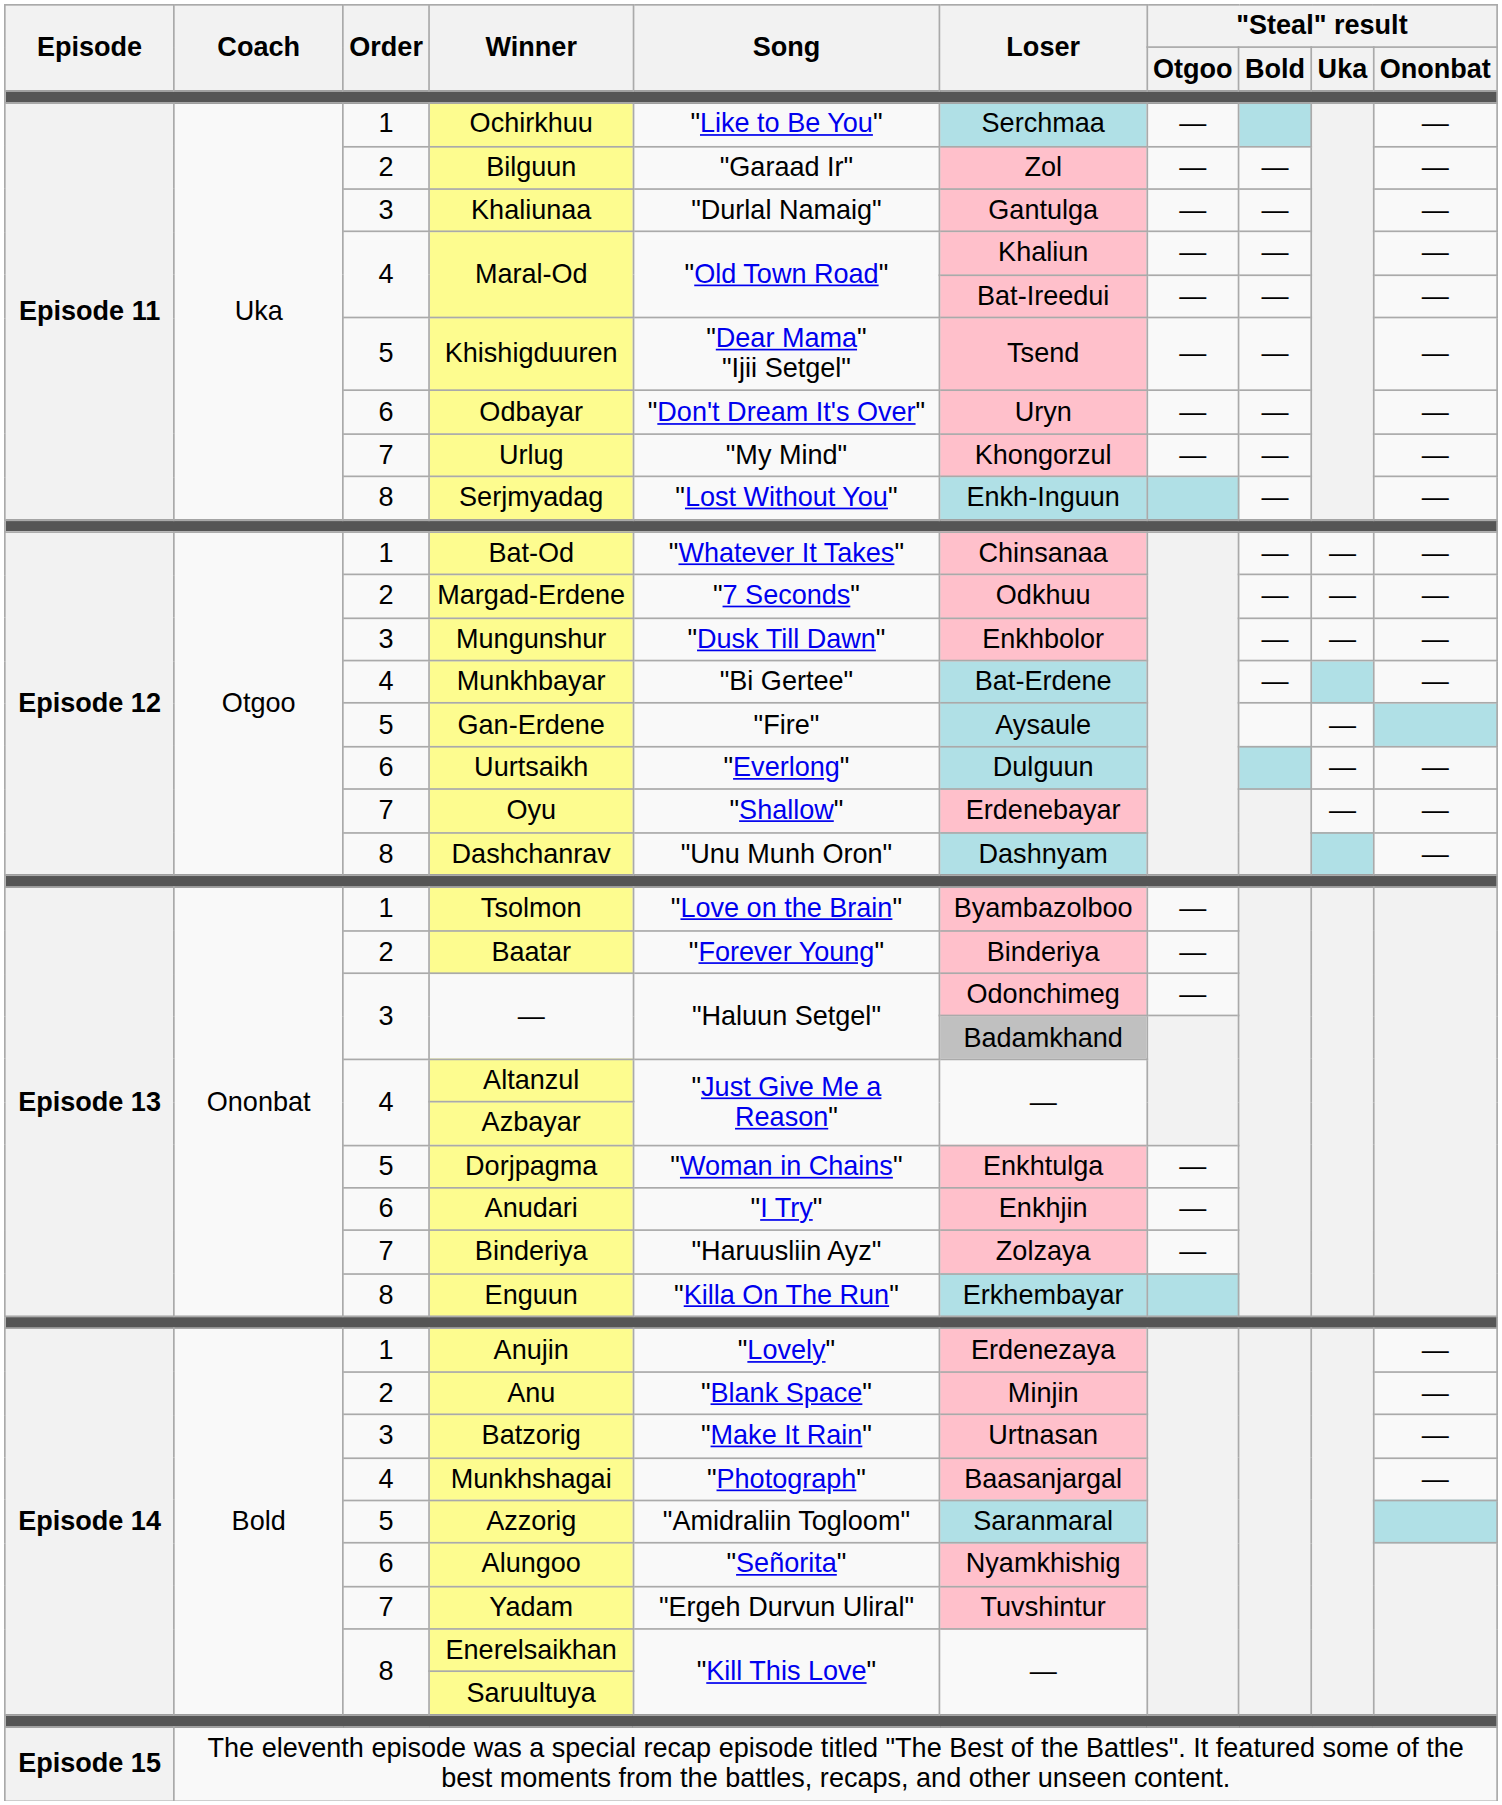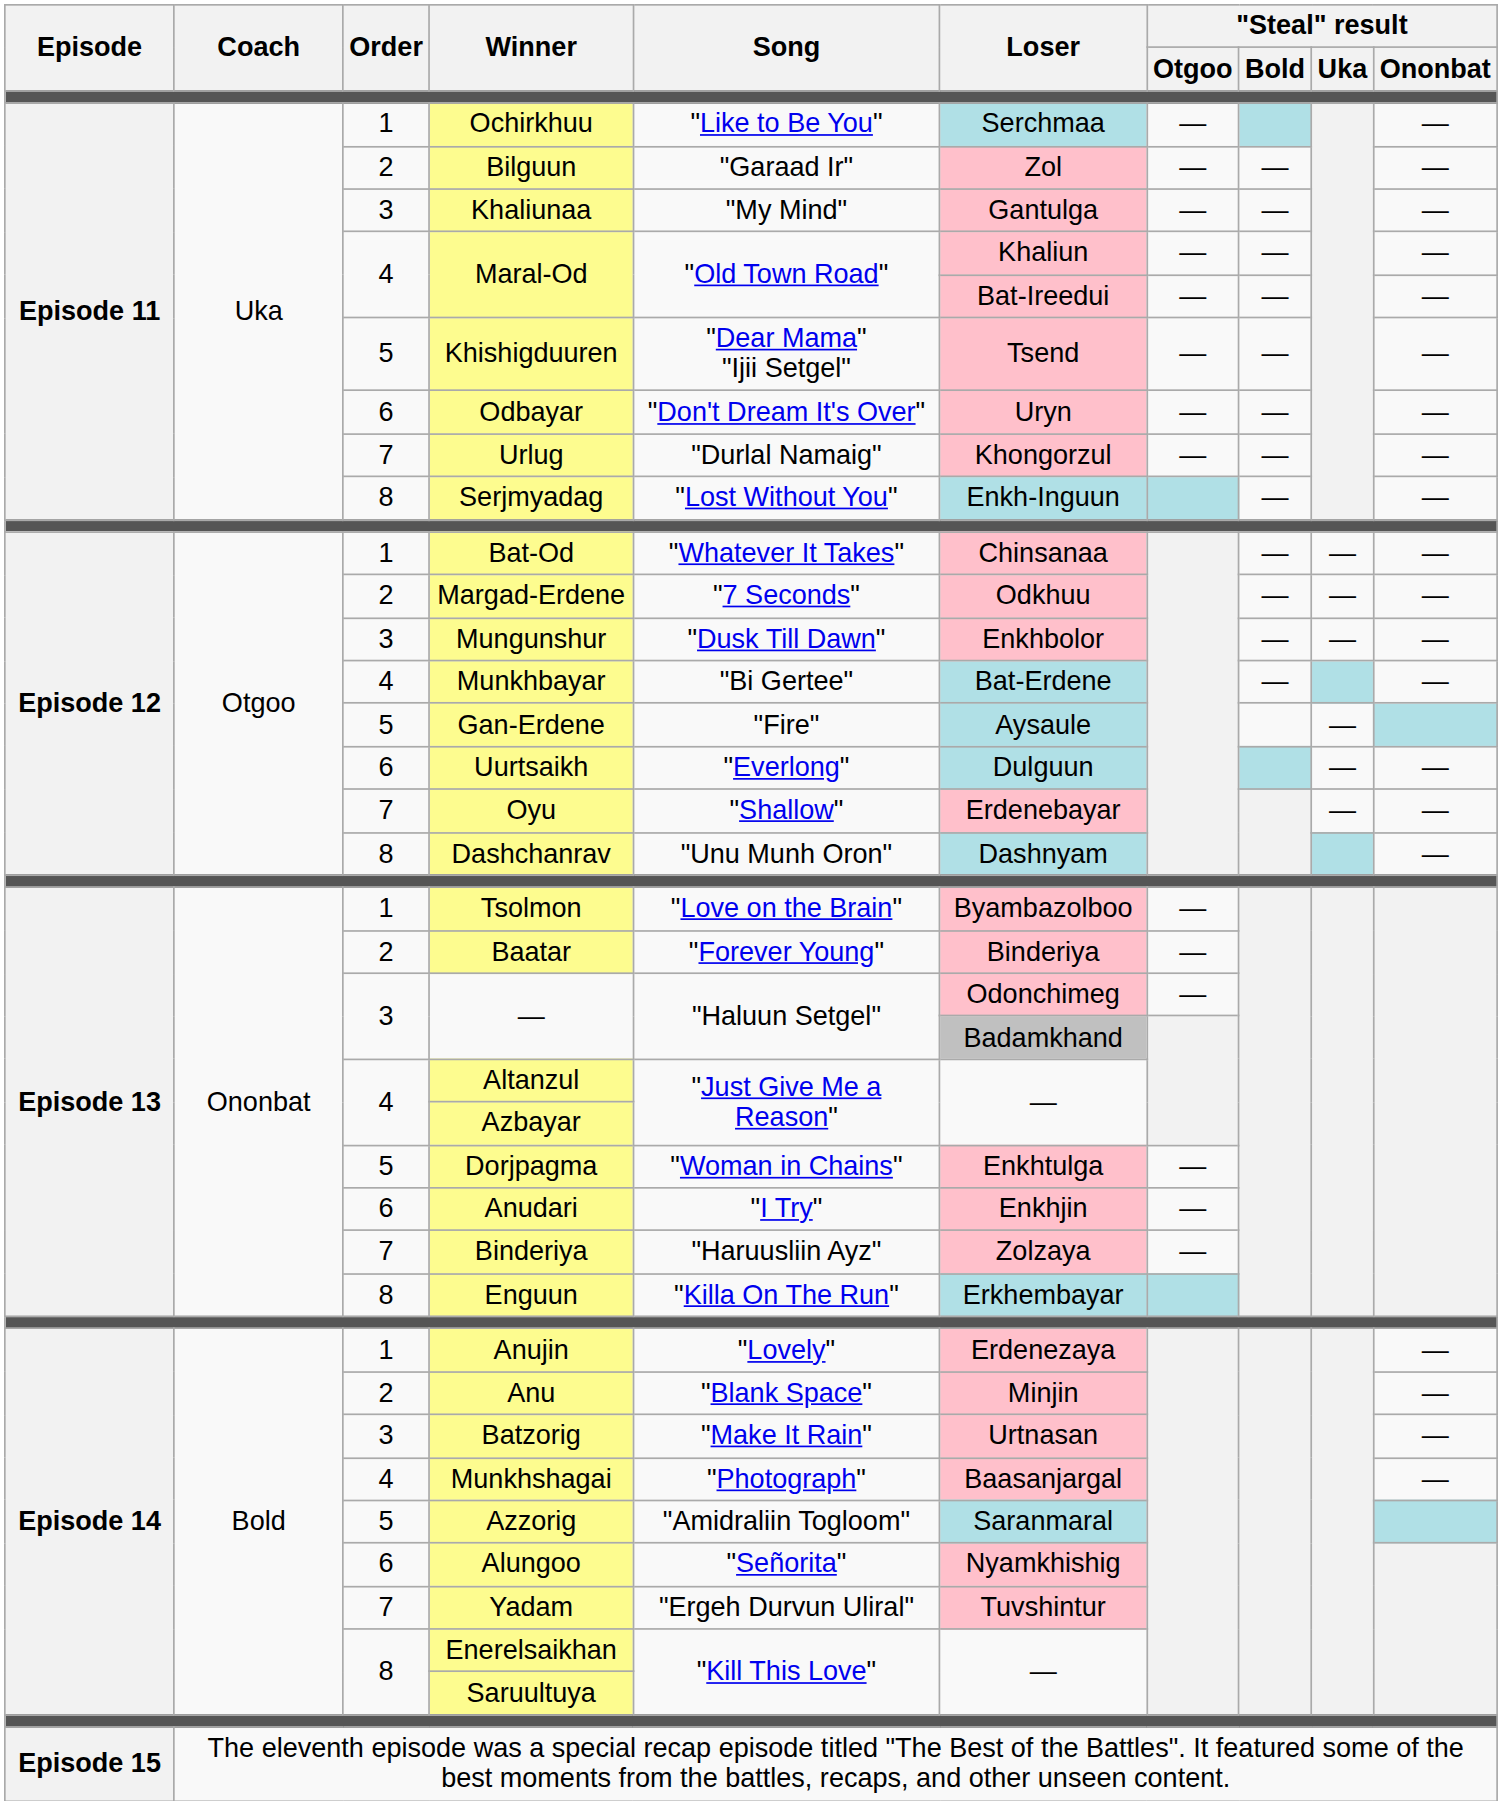 <table class="wikitable" style="text-align: center; width:100%;">
 <tr>
 <th rowspan="2" style="width:15%;">Episode</th>
 <th rowspan="2" style="width:15%;">Coach</th>
 <th rowspan="2" style="width:05%;">Order</th>
 <th rowspan="2" style="width:15%;">Winner</th>
 <th rowspan="2" style="width:30%;">Song</th>
 <th rowspan="2" style="width:15%;">Loser</th>
 <th colspan="4" style="width:20%;">"Steal" result</th>
 </tr>
 <tr>
 <th style="width:05%;">Otgoo</th>
 <th style="width:05%;">Bold</th>
 <th style="width:05%;">Uka</th>
 <th style="width:05%;">Ononbat</th>
 </tr>
 <tr>
 <td colspan="10" style="background:#555;"></td>
 </tr>
 <tr>
 <th rowspan="9">Episode 11<br><small></small></th>
 <td rowspan="9">Uka</td>
 <td>1</td>
 <td style="background:#FDFC8F;">Ochirkhuu</td>
 <td>"<a href='#'>Like to Be You</a>"</td>
 <td bgcolor="#b0e0e6">Serchmaa</td>
 <td —>—</td>
 <td bgcolor="#b0e0e6"><strong></strong></td>
 <th rowspan="9"><small></small></th>
 <td>—</td>
 </tr>
 <tr>
 <td>2</td>
 <td style="background:#FDFC8F;">Bilguun</td>
 <td>"Garaad Ir"</td>
 <td bgcolor="pink">Zol</td>
 <td>—</td>
 <td —>—</td>
 <td>—</td>
 </tr>
 <tr>
 <td>3</td>
 <td style="background:#FDFC8F;">Khaliunaa</td>
-<td>"Durlal Namaig"</td>
+<td>"My Mind"</td>
 <td bgcolor="pink">Gantulga</td>
 <td>—</td>
 <td>—</td>
 <td>—</td>
 </tr>
 <tr>
 <td rowspan="2">4</td>
 <td rowspan="2" style="background:#FDFC8F;">Maral-Od</td>
 <td rowspan="2">"<a href='#'>Old Town Road</a>"</td>
 <td bgcolor="pink">Khaliun</td>
 <td>—</td>
 <td>—</td>
 <td>—</td>
 </tr>
 <tr>
 <td bgcolor="pink">Bat-Ireedui</td>
 <td>—</td>
 <td>—</td>
 <td>—</td>
 </tr>
 <tr>
 <td>5</td>
 <td style="background:#FDFC8F;">Khishigduuren</td>
 <td>"<a href='#'>Dear Mama</a>"<br>"Ijii Setgel"</td>
 <td bgcolor="pink">Tsend</td>
 <td —>—</td>
 <td>—</td>
 <td>—</td>
 </tr>
 <tr>
 <td>6</td>
 <td style="background:#FDFC8F;">Odbayar</td>
 <td>"<a href='#'>Don't Dream It's Over</a>"</td>
 <td bgcolor="pink">Uryn</td>
 <td>—</td>
 <td>—</td>
 <td>—</td>
 </tr>
 <tr>
 <td>7</td>
 <td style="background:#FDFC8F;">Urlug</td>
-<td>"My Mind"</td>
+<td>"Durlal Namaig"</td>
 <td bgcolor="pink">Khongorzul</td>
 <td>—</td>
 <td>—</td>
 <td>—</td>
 </tr>
 <tr>
 <td>8</td>
 <td style="background:#FDFC8F;">Serjmyadag</td>
 <td>"<a href='#'>Lost Without You</a>"</td>
 <td bgcolor="#b0e0e6">Enkh-Inguun</td>
 <td bgcolor="#b0e0e6"><strong></strong></td>
 <td>—</td>
 <td>—</td>
 </tr>
 <tr>
 <td colspan="10" style="background:#555;"></td>
 </tr>
 <tr>
 <th rowspan="8">Episode 12<br><small></small></th>
 <td rowspan="8">Otgoo</td>
 <td>1</td>
 <td style="background:#FDFC8F;">Bat-Od</td>
 <td>"<a href='#'>Whatever It Takes</a>"</td>
 <td bgcolor="pink">Chinsanaa</td>
 <th rowspan="8"><small></small></th>
 <td —>—</td>
 <td>—</td>
 <td>—</td>
 </tr>
 <tr>
 <td>2</td>
 <td style="background:#FDFC8F;">Margad-Erdene</td>
 <td>"<a href='#'>7 Seconds</a>"</td>
 <td bgcolor="pink">Odkhuu</td>
 <td>—</td>
 <td>—</td>
 <td>—</td>
 </tr>
 <tr>
 <td>3</td>
 <td style="background:#FDFC8F;">Mungunshur</td>
 <td>"<a href='#'>Dusk Till Dawn</a>"</td>
 <td bgcolor="pink">Enkhbolor</td>
 <td>—</td>
 <td —>—</td>
 <td>—</td>
 </tr>
 <tr>
 <td>4</td>
 <td style="background:#FDFC8F;">Munkhbayar</td>
 <td>"Bi Gertee"</td>
 <td bgcolor="#b0e0e6">Bat-Erdene</td>
 <td>—</td>
 <td bgcolor="#b0e0e6"><strong></strong></td>
 <td>—</td>
 </tr>
 <tr>
 <td>5</td>
 <td style="background:#FDFC8F;">Gan-Erdene</td>
 <td>"Fire"</td>
 <td bgcolor="#b0e0e6">Aysaule</td>
 <td><strong></strong></td>
 <td>—</td>
 <td bgcolor="#b0e0e6"><strong></strong></td>
 </tr>
 <tr>
 <td>6</td>
 <td style="background:#FDFC8F;">Uurtsaikh</td>
 <td>"<a href='#'>Everlong</a>"</td>
 <td bgcolor="#b0e0e6">Dulguun</td>
 <td bgcolor="#b0e0e6"><strong></strong></td>
 <td>—</td>
 <td>—</td>
 </tr>
 <tr>
 <td>7</td>
 <td style="background:#FDFC8F;">Oyu</td>
 <td>"<a href='#'>Shallow</a>"</td>
 <td bgcolor="pink">Erdenebayar</td>
 <th rowspan="2"><small></small></th>
 <td>—</td>
 <td>—</td>
 </tr>
 <tr>
 <td>8</td>
 <td style="background:#FDFC8F;">Dashchanrav</td>
 <td>"Unu Munh Oron"</td>
 <td bgcolor="#b0e0e6">Dashnyam</td>
 <td bgcolor="#b0e0e6"><strong></strong></td>
 <td>—</td>
 </tr>
 <tr>
 <td colspan="10" style="background:#555;"></td>
 </tr>
 <tr>
 <th rowspan="10">Episode 13<br><small></small></th>
 <td rowspan="10">Ononbat</td>
 <td>1</td>
 <td style="background:#FDFC8F;">Tsolmon</td>
 <td>"<a href='#'>Love on the Brain</a>"</td>
 <td bgcolor="pink">Byambazolboo</td>
 <td>—</td>
 <th rowspan="10"><small></small></th>
 <th rowspan="10"><small></small></th>
 <th rowspan="10"><small></small></th>
 </tr>
 <tr>
 <td>2</td>
 <td style="background:#FDFC8F;">Baatar</td>
 <td>"<a href='#'>Forever Young</a>"</td>
 <td bgcolor="pink">Binderiya</td>
 <td —>—</td>
 </tr>
 <tr>
 <td rowspan="2">3</td>
 <td rowspan="2">—</td>
 <td rowspan="2">"Haluun Setgel"</td>
 <td bgcolor="pink">Odonchimeg</td>
 <td>—</td>
 </tr>
 <tr>
 <td bgcolor="silver">Badamkhand</td>
 <th rowspan="3"><small></small></th>
 </tr>
 <tr>
 <td rowspan="2">4</td>
 <td style="background:#FDFC8F;">Altanzul</td>
 <td rowspan="2">"<a href='#'>Just Give Me a Reason</a>"</td>
 <td rowspan="2">—</td>
 </tr>
 <tr>
 <td style="background:#FDFC8F;">Azbayar</td>
 </tr>
 <tr>
 <td>5</td>
 <td style="background:#FDFC8F;">Dorjpagma</td>
 <td>"<a href='#'>Woman in Chains</a>"</td>
 <td bgcolor="pink">Enkhtulga</td>
 <td>—</td>
 </tr>
 <tr>
 <td>6</td>
 <td style="background:#FDFC8F;">Anudari</td>
 <td>"<a href='#'>I Try</a>"</td>
 <td bgcolor="pink">Enkhjin</td>
 <td —>—</td>
 </tr>
 <tr>
 <td>7</td>
 <td style="background:#FDFC8F;">Binderiya</td>
 <td>"Haruusliin Ayz"</td>
 <td bgcolor="pink">Zolzaya</td>
 <td>—</td>
 </tr>
 <tr>
 <td>8</td>
 <td style="background:#FDFC8F;">Enguun</td>
 <td>"<a href='#'>Killa On The Run</a>"</td>
 <td bgcolor="#b0e0e6">Erkhembayar</td>
 <td bgcolor="#b0e0e6"><strong></strong></td>
 </tr>
 <tr>
 <td colspan="10" style="background:#555;"></td>
 </tr>
 <tr>
 <th rowspan="9">Episode 14<br><small></small></th>
 <td rowspan="9">Bold</td>
 <td>1</td>
 <td style="background:#FDFC8F;">Anujin</td>
 <td>"<a href='#'>Lovely</a>"</td>
 <td bgcolor="pink">Erdenezaya</td>
 <th rowspan="9" —><small></small></th>
 <th rowspan="9"><small></small></th>
 <th rowspan="9"><small></small></th>
 <td>—</td>
 </tr>
 <tr>
 <td>2</td>
 <td style="background:#FDFC8F;">Anu</td>
 <td>"<a href='#'>Blank Space</a>"</td>
 <td bgcolor="pink">Minjin</td>
 <td>—</td>
 </tr>
 <tr>
 <td>3</td>
 <td style="background:#FDFC8F;">Batzorig</td>
 <td>"<a href='#'>Make It Rain</a>"</td>
 <td bgcolor="pink">Urtnasan</td>
 <td>—</td>
 </tr>
 <tr>
 <td>4</td>
 <td style="background:#FDFC8F;">Munkhshagai</td>
 <td>"<a href='#'>Photograph</a>"</td>
 <td bgcolor="pink">Baasanjargal</td>
 <td>—</td>
 </tr>
 <tr>
 <td>5</td>
 <td style="background:#FDFC8F;">Azzorig</td>
 <td>"Amidraliin Togloom"</td>
 <td bgcolor="#b0e0e6">Saranmaral</td>
 <td bgcolor="#b0e0e6"><strong></strong></td>
 </tr>
 <tr>
 <td>6</td>
 <td style="background:#FDFC8F;">Alungoo</td>
 <td>"<a href='#'>Señorita</a>"</td>
 <td bgcolor="pink">Nyamkhishig</td>
 <th rowspan="4"><small></small></th>
 </tr>
 <tr>
 <td>7</td>
 <td style="background:#FDFC8F;">Yadam</td>
 <td>"Ergeh Durvun Uliral"</td>
 <td bgcolor="pink">Tuvshintur</td>
 </tr>
 <tr>
 <td rowspan="2">8</td>
 <td style="background:#FDFC8F;">Enerelsaikhan</td>
 <td rowspan="2">"<a href='#'>Kill This Love</a>"</td>
 <td rowspan="2">—</td>
 </tr>
 <tr>
 <td style="background:#FDFC8F;">Saruultuya</td>
 </tr>
 <tr>
 <td colspan="10" style="background:#555;"></td>
 </tr>
 <tr>
 <th>Episode 15<br><small></small></th>
 <td colspan="9">The eleventh episode was a special recap episode titled "The Best of the Battles". It featured some of the best moments from the battles, recaps, and other unseen content.</td>
 </tr>
 </table>
